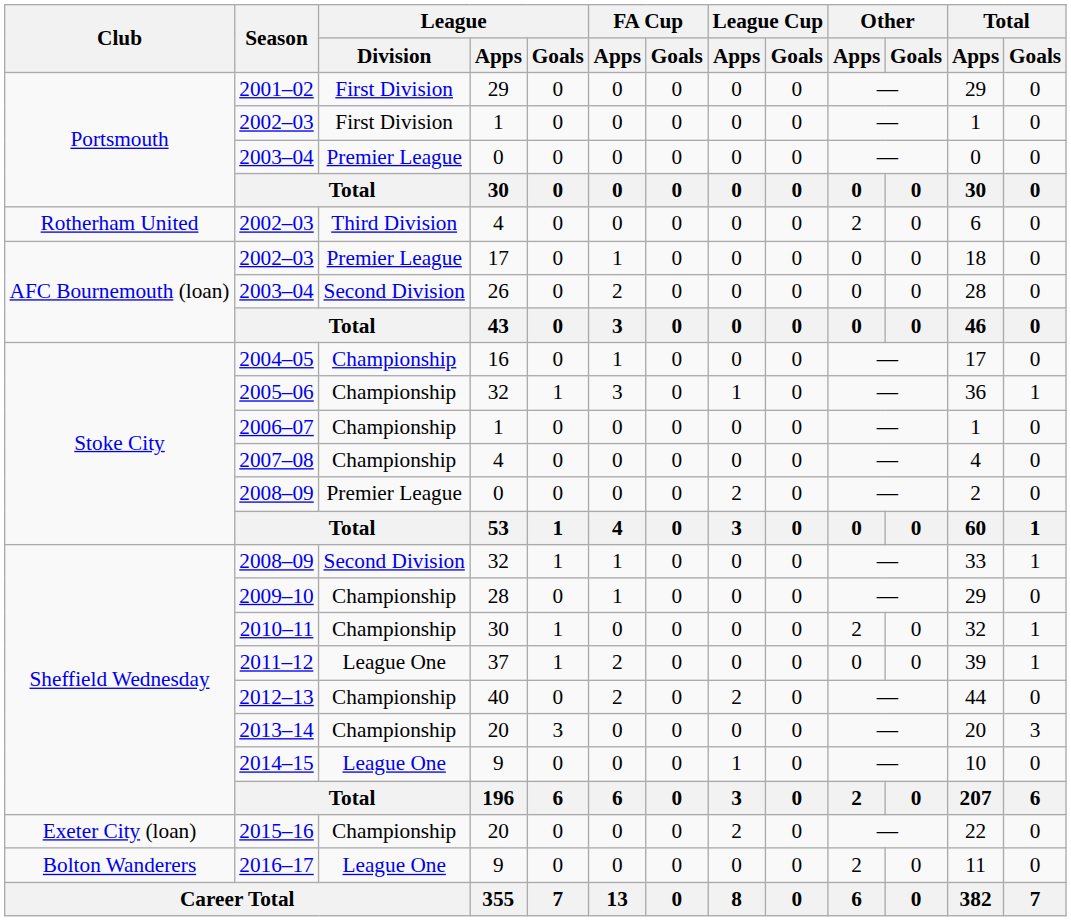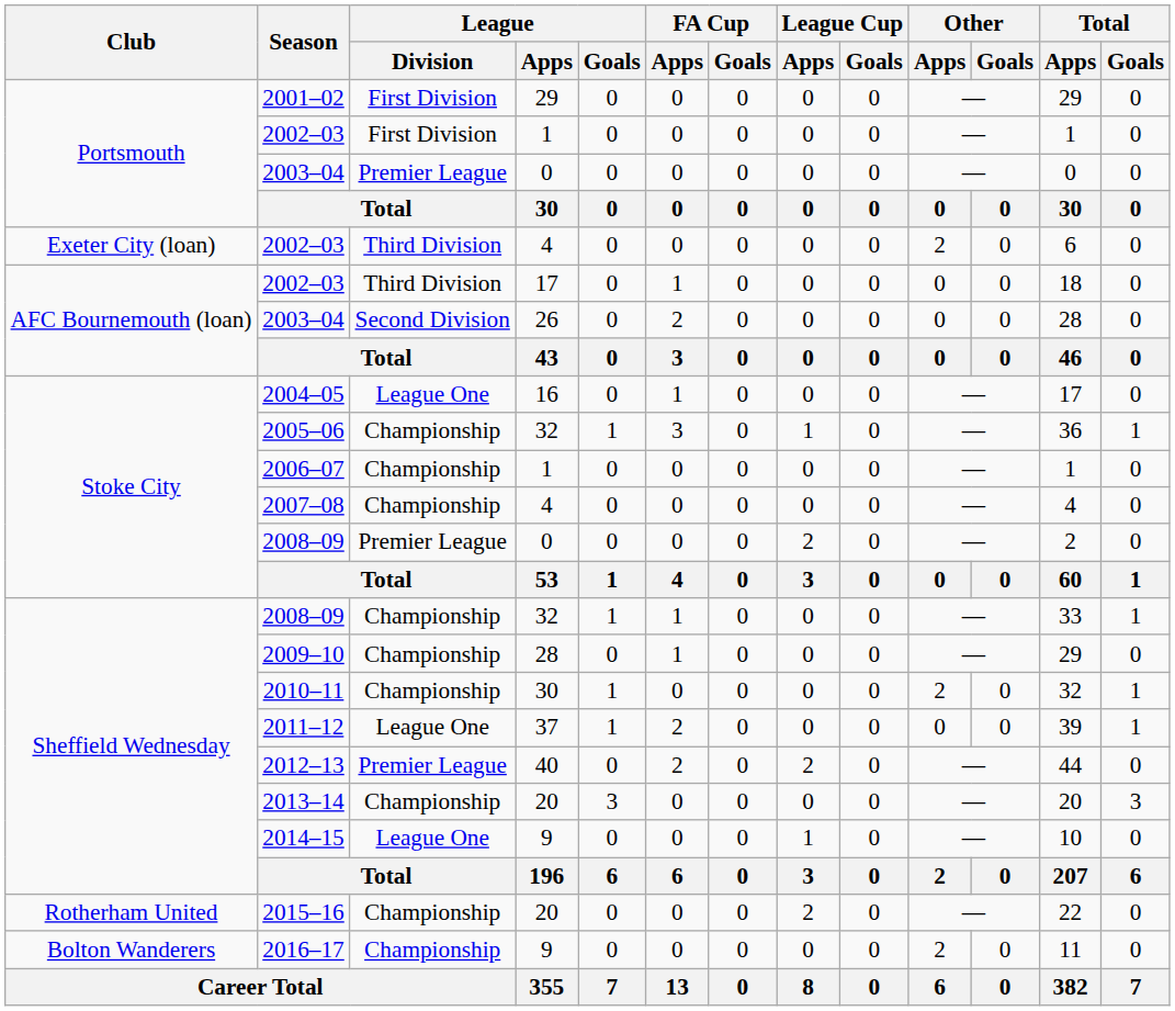 <table class="wikitable" style="text-align: center;">
 <tr>
 <th rowspan="2">Club</th>
 <th rowspan="2">Season</th>
 <th colspan="3">League</th>
 <th colspan="2">FA Cup</th>
 <th colspan="2">League Cup</th>
 <th colspan="2">Other</th>
 <th colspan="2">Total</th>
 </tr>
 <tr>
 <th>Division</th>
 <th>Apps</th>
 <th>Goals</th>
 <th>Apps</th>
 <th>Goals</th>
 <th>Apps</th>
 <th>Goals</th>
 <th>Apps</th>
 <th>Goals</th>
 <th>Apps</th>
 <th>Goals</th>
 </tr>
 <tr>
 <td rowspan="4"><a href='#'>Portsmouth</a></td>
 <td><a href='#'>2001–02</a></td>
 <td><a href='#'>First Division</a></td>
 <td>29</td>
 <td>0</td>
 <td>0</td>
 <td>0</td>
 <td>0</td>
 <td>0</td>
 <td colspan="2">—</td>
 <td>29</td>
 <td>0</td>
 </tr>
 <tr>
 <td><a href='#'>2002–03</a></td>
 <td>First Division</td>
 <td>1</td>
 <td>0</td>
 <td>0</td>
 <td>0</td>
 <td>0</td>
 <td>0</td>
 <td colspan="2">—</td>
 <td>1</td>
 <td>0</td>
 </tr>
 <tr>
 <td><a href='#'>2003–04</a></td>
 <td><a href='#'>Premier League</a></td>
 <td>0</td>
 <td>0</td>
 <td>0</td>
 <td>0</td>
 <td>0</td>
 <td>0</td>
 <td colspan="2">—</td>
 <td>0</td>
 <td>0</td>
 </tr>
 <tr>
 <th colspan="2">Total</th>
 <th>30</th>
 <th>0</th>
 <th>0</th>
 <th>0</th>
 <th>0</th>
 <th>0</th>
 <th>0</th>
 <th>0</th>
 <th>30</th>
 <th>0</th>
 </tr>
 <tr>
-<td><a href='#'>Rotherham United</a></td>
+<td><a href='#'>Exeter City</a> (loan)</td>
 <td><a href='#'>2002–03</a></td>
 <td><a href='#'>Third Division</a></td>
 <td>4</td>
 <td>0</td>
 <td>0</td>
 <td>0</td>
 <td>0</td>
 <td>0</td>
 <td>2</td>
 <td>0</td>
 <td>6</td>
 <td>0</td>
 </tr>
 <tr>
 <td rowspan="3"><a href='#'>AFC Bournemouth</a> (loan)</td>
 <td><a href='#'>2002–03</a></td>
-<td><a href='#'>Premier League</a></td>
+<td>Third Division</td>
 <td>17</td>
 <td>0</td>
 <td>1</td>
 <td>0</td>
 <td>0</td>
 <td>0</td>
 <td>0</td>
 <td>0</td>
 <td>18</td>
 <td>0</td>
 </tr>
 <tr>
 <td><a href='#'>2003–04</a></td>
 <td><a href='#'>Second Division</a></td>
 <td>26</td>
 <td>0</td>
 <td>2</td>
 <td>0</td>
 <td>0</td>
 <td>0</td>
 <td>0</td>
 <td>0</td>
 <td>28</td>
 <td>0</td>
 </tr>
 <tr>
 <th colspan="2">Total</th>
 <th>43</th>
 <th>0</th>
 <th>3</th>
 <th>0</th>
 <th>0</th>
 <th>0</th>
 <th>0</th>
 <th>0</th>
 <th>46</th>
 <th>0</th>
 </tr>
 <tr>
 <td rowspan="6"><a href='#'>Stoke City</a></td>
 <td><a href='#'>2004–05</a></td>
-<td><a href='#'>Championship</a></td>
+<td><a href='#'>League One</a></td>
 <td>16</td>
 <td>0</td>
 <td>1</td>
 <td>0</td>
 <td>0</td>
 <td>0</td>
 <td colspan="2">—</td>
 <td>17</td>
 <td>0</td>
 </tr>
 <tr>
 <td><a href='#'>2005–06</a></td>
 <td>Championship</td>
 <td>32</td>
 <td>1</td>
 <td>3</td>
 <td>0</td>
 <td>1</td>
 <td>0</td>
 <td colspan="2">—</td>
 <td>36</td>
 <td>1</td>
 </tr>
 <tr>
 <td><a href='#'>2006–07</a></td>
 <td>Championship</td>
 <td>1</td>
 <td>0</td>
 <td>0</td>
 <td>0</td>
 <td>0</td>
 <td>0</td>
 <td colspan="2">—</td>
 <td>1</td>
 <td>0</td>
 </tr>
 <tr>
 <td><a href='#'>2007–08</a></td>
 <td>Championship</td>
 <td>4</td>
 <td>0</td>
 <td>0</td>
 <td>0</td>
 <td>0</td>
 <td>0</td>
 <td colspan="2">—</td>
 <td>4</td>
 <td>0</td>
 </tr>
 <tr>
 <td><a href='#'>2008–09</a></td>
 <td>Premier League</td>
 <td>0</td>
 <td>0</td>
 <td>0</td>
 <td>0</td>
 <td>2</td>
 <td>0</td>
 <td colspan="2">—</td>
 <td>2</td>
 <td>0</td>
 </tr>
 <tr>
 <th colspan="2">Total</th>
 <th>53</th>
 <th>1</th>
 <th>4</th>
 <th>0</th>
 <th>3</th>
 <th>0</th>
 <th>0</th>
 <th>0</th>
 <th>60</th>
 <th>1</th>
 </tr>
 <tr>
 <td rowspan="8"><a href='#'>Sheffield Wednesday</a></td>
 <td><a href='#'>2008–09</a></td>
-<td><a href='#'>Second Division</a></td>
+<td>Championship</td>
 <td>32</td>
 <td>1</td>
 <td>1</td>
 <td>0</td>
 <td>0</td>
 <td>0</td>
 <td colspan="2">—</td>
 <td>33</td>
 <td>1</td>
 </tr>
 <tr>
 <td><a href='#'>2009–10</a></td>
 <td>Championship</td>
 <td>28</td>
 <td>0</td>
 <td>1</td>
 <td>0</td>
 <td>0</td>
 <td>0</td>
 <td colspan="2">—</td>
 <td>29</td>
 <td>0</td>
 </tr>
 <tr>
 <td><a href='#'>2010–11</a></td>
 <td>Championship</td>
 <td>30</td>
 <td>1</td>
 <td>0</td>
 <td>0</td>
 <td>0</td>
 <td>0</td>
 <td>2</td>
 <td>0</td>
 <td>32</td>
 <td>1</td>
 </tr>
 <tr>
 <td><a href='#'>2011–12</a></td>
 <td>League One</td>
 <td>37</td>
 <td>1</td>
 <td>2</td>
 <td>0</td>
 <td>0</td>
 <td>0</td>
 <td>0</td>
 <td>0</td>
 <td>39</td>
 <td>1</td>
 </tr>
 <tr>
 <td><a href='#'>2012–13</a></td>
-<td>Championship</td>
+<td><a href='#'>Premier League</a></td>
 <td>40</td>
 <td>0</td>
 <td>2</td>
 <td>0</td>
 <td>2</td>
 <td>0</td>
 <td colspan="2">—</td>
 <td>44</td>
 <td>0</td>
 </tr>
 <tr>
 <td><a href='#'>2013–14</a></td>
 <td>Championship</td>
 <td>20</td>
 <td>3</td>
 <td>0</td>
 <td>0</td>
 <td>0</td>
 <td>0</td>
 <td colspan="2">—</td>
 <td>20</td>
 <td>3</td>
 </tr>
 <tr>
 <td><a href='#'>2014–15</a></td>
 <td><a href='#'>League One</a></td>
 <td>9</td>
 <td>0</td>
 <td>0</td>
 <td>0</td>
 <td>1</td>
 <td>0</td>
 <td colspan="2">—</td>
 <td>10</td>
 <td>0</td>
 </tr>
 <tr>
 <th colspan="2">Total</th>
 <th>196</th>
 <th>6</th>
 <th>6</th>
 <th>0</th>
 <th>3</th>
 <th>0</th>
 <th>2</th>
 <th>0</th>
 <th>207</th>
 <th>6</th>
 </tr>
 <tr>
-<td><a href='#'>Exeter City</a> (loan)</td>
+<td><a href='#'>Rotherham United</a></td>
 <td><a href='#'>2015–16</a></td>
 <td>Championship</td>
 <td>20</td>
 <td>0</td>
 <td>0</td>
 <td>0</td>
 <td>2</td>
 <td>0</td>
 <td colspan="2">—</td>
 <td>22</td>
 <td>0</td>
 </tr>
 <tr>
 <td><a href='#'>Bolton Wanderers</a></td>
 <td><a href='#'>2016–17</a></td>
-<td><a href='#'>League One</a></td>
+<td><a href='#'>Championship</a></td>
 <td>9</td>
 <td>0</td>
 <td>0</td>
 <td>0</td>
 <td>0</td>
 <td>0</td>
 <td>2</td>
 <td>0</td>
 <td>11</td>
 <td>0</td>
 </tr>
 <tr>
 <th colspan="3">Career Total</th>
 <th>355</th>
 <th>7</th>
 <th>13</th>
 <th>0</th>
 <th>8</th>
 <th>0</th>
 <th>6</th>
 <th>0</th>
 <th>382</th>
 <th>7</th>
 </tr>
 </table>
